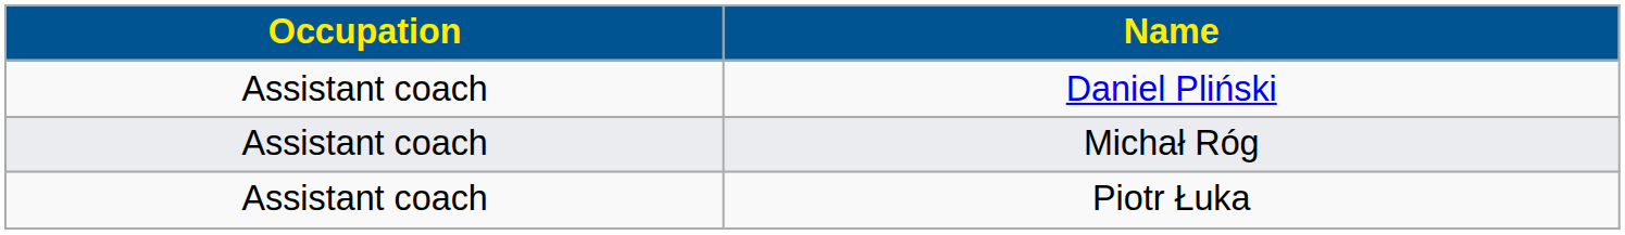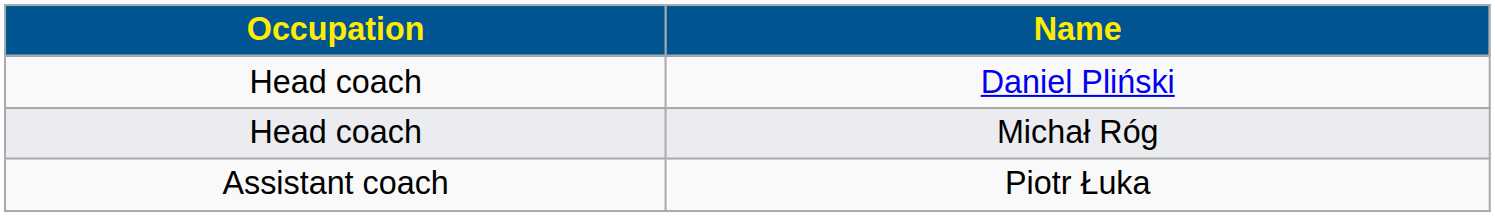 <table class="wikitable" style="font-size:100%; text-align:center">
 <tr>
 <th style="color:#FFEC00; background-color:#005491; width:20em">Occupation</th>
 <th colspan="2" style="color:#FFEC00; background-color:#005491; width:25em">Name</th>
 </tr>
 <tr>
-<td>Assistant coach</td>
+<td>Head coach</td>
 <td colspan="2"> <a href='#'>Daniel Pliński</a></td>
 </tr>
 <tr style="background:#EAECF0">
-<td>Assistant coach</td>
+<td>Head coach</td>
 <td colspan="2"> Michał Róg</td>
 </tr>
 <tr>
 <td>Assistant coach</td>
 <td colspan="2"> Piotr Łuka</td>
 </tr>
 </table>
